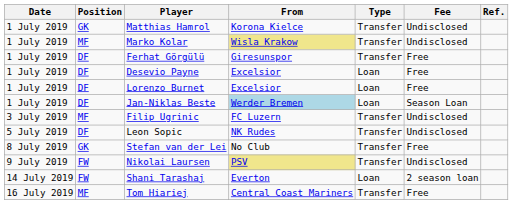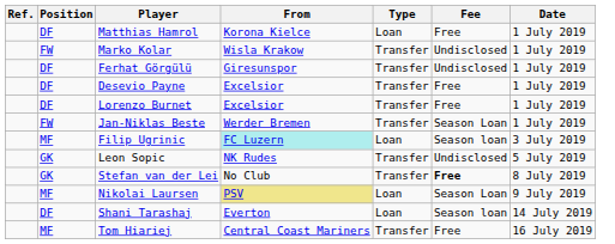 <table class="wikitable">
 <tr>
-<th>Date</th>
+<th><abbr>Ref.</abbr></th>
 <th>Position</th>
 <th>Player</th>
 <th>From</th>
 <th><abbr>Type</abbr></th>
 <th>Fee</th>
-<th><abbr>Ref.</abbr></th>
+<th>Date</th>
 </tr>
 <tr>
-<td>1 July 2019</td>
-<td><a href='#'>GK</a></td>
+<td></td>
+<td><a href='#'>DF</a></td>
 <td> <a href='#'>Matthias Hamrol</a></td>
 <td> <a href='#'>Korona Kielce</a></td>
+<td>Loan</td>
+<td>Free</td>
+<td>1 July 2019</td>
+</tr>
+<tr>
+<td></td>
+<td><a href='#'>FW</a></td>
+<td> <a href='#'>Marko Kolar</a></td>
+<td> <a href='#'>Wisla Krakow</a></td>
 <td>Transfer</td>
 <td>Undisclosed</td>
-<td></td>
+<td>1 July 2019</td>
 </tr>
 <tr>
-<td>1 July 2019</td>
-<td><a href='#'>MF</a></td>
-<td> <a href='#'>Marko Kolar</a></td>
-<td style="background: khaki;"> <a href='#'>Wisla Krakow</a></td>
-<td>Transfer</td>
-<td>Undisclosed</td>
 <td></td>
-</tr>
-<tr>
-<td>1 July 2019</td>
 <td><a href='#'>DF</a></td>
 <td> <a href='#'>Ferhat Görgülü</a></td>
 <td> <a href='#'>Giresunspor</a></td>
 <td>Transfer</td>
-<td>Free</td>
-<td></td>
+<td>Undisclosed</td>
+<td>1 July 2019</td>
 </tr>
 <tr>
-<td>1 July 2019</td>
+<td></td>
 <td><a href='#'>DF</a></td>
 <td> <a href='#'>Desevio Payne</a></td>
 <td> <a href='#'>Excelsior</a></td>
-<td>Loan</td>
+<td>Transfer</td>
 <td>Free</td>
-<td></td>
+<td>1 July 2019</td>
 </tr>
 <tr>
-<td>1 July 2019</td>
+<td></td>
 <td><a href='#'>DF</a></td>
 <td> <a href='#'>Lorenzo Burnet</a></td>
 <td>  <a href='#'>Excelsior</a></td>
-<td>Loan</td>
+<td>Transfer</td>
 <td>Free</td>
-<td></td>
+<td>1 July 2019</td>
 </tr>
 <tr>
+<td></td>
+<td><a href='#'>FW</a></td>
+<td> <a href='#'>Jan-Niklas Beste</a></td>
+<td> <a href='#'>Werder Bremen</a></td>
+<td>Transfer</td>
+<td>Season Loan</td>
 <td>1 July 2019</td>
-<td><a href='#'>DF</a></td>
-<td> <a href='#'>Jan-Niklas Beste</a></td>
-<td style="background: lightblue;"> <a href='#'>Werder Bremen</a></td>
-<td>Loan</td>
-<td>Season Loan</td>
-<td></td>
 </tr>
 <tr>
-<td>3 July 2019</td>
+<td></td>
 <td><a href='#'>MF</a></td>
 <td> <a href='#'>Filip Ugrinic</a></td>
-<td> <a href='#'>FC Luzern</a></td>
-<td>Transfer</td>
-<td>Undisclosed</td>
-<td></td>
+<td style="background: paleturquoise;"> <a href='#'>FC Luzern</a></td>
+<td>Loan</td>
+<td>Season loan</td>
+<td>3 July 2019</td>
 </tr>
 <tr>
-<td>5 July 2019</td>
-<td><a href='#'>DF</a></td>
+<td></td>
+<td><a href='#'>GK</a></td>
 <td> Leon Sopic</td>
 <td> <a href='#'>NK Rudes</a></td>
 <td>Transfer</td>
 <td>Undisclosed</td>
-<td></td>
+<td>5 July 2019</td>
 </tr>
 <tr>
-<td>8 July 2019</td>
+<td></td>
 <td><a href='#'>GK</a></td>
 <td> <a href='#'>Stefan van der Lei</a></td>
 <td>No Club</td>
 <td>Transfer</td>
-<td>Free</td>
-<td></td>
+<td><strong>Free</strong></td>
+<td>8 July 2019</td>
 </tr>
 <tr>
-<td>9 July 2019</td>
-<td><a href='#'>FW</a></td>
+<td></td>
+<td><a href='#'>MF</a></td>
 <td> <a href='#'>Nikolai Laursen</a></td>
 <td style="background: khaki;"> <a href='#'>PSV</a></td>
-<td>Transfer</td>
-<td>Undisclosed</td>
-<td></td>
+<td>Loan</td>
+<td>Season Loan</td>
+<td>9 July 2019</td>
 </tr>
 <tr>
-<td>14 July 2019</td>
-<td><a href='#'>FW</a></td>
+<td></td>
+<td><a href='#'>DF</a></td>
 <td> <a href='#'>Shani Tarashaj</a></td>
 <td> <a href='#'>Everton</a></td>
 <td>Loan</td>
-<td>2 season loan</td>
-<td></td>
+<td>Season loan</td>
+<td>14 July 2019</td>
 </tr>
 <tr>
-<td>16 July 2019</td>
+<td></td>
 <td><a href='#'>MF</a></td>
 <td> <a href='#'>Tom Hiariej</a></td>
 <td> <a href='#'>Central Coast Mariners</a></td>
 <td>Transfer</td>
 <td>Free</td>
-<td></td>
+<td>16 July 2019</td>
 </tr>
 </table>
